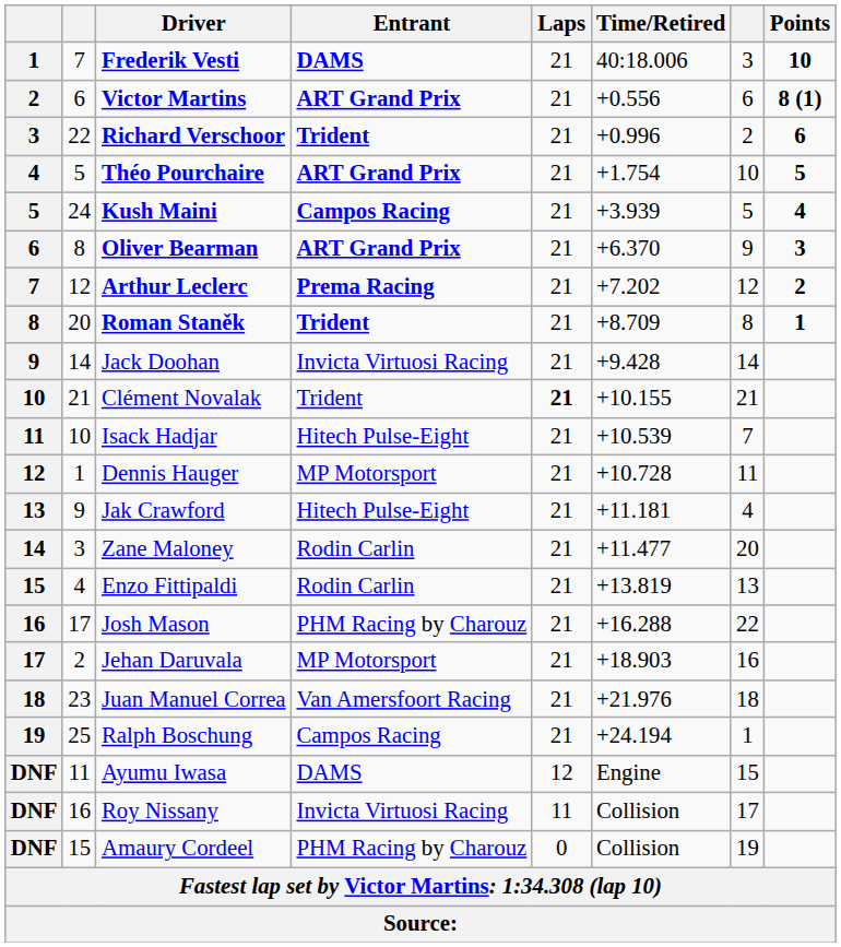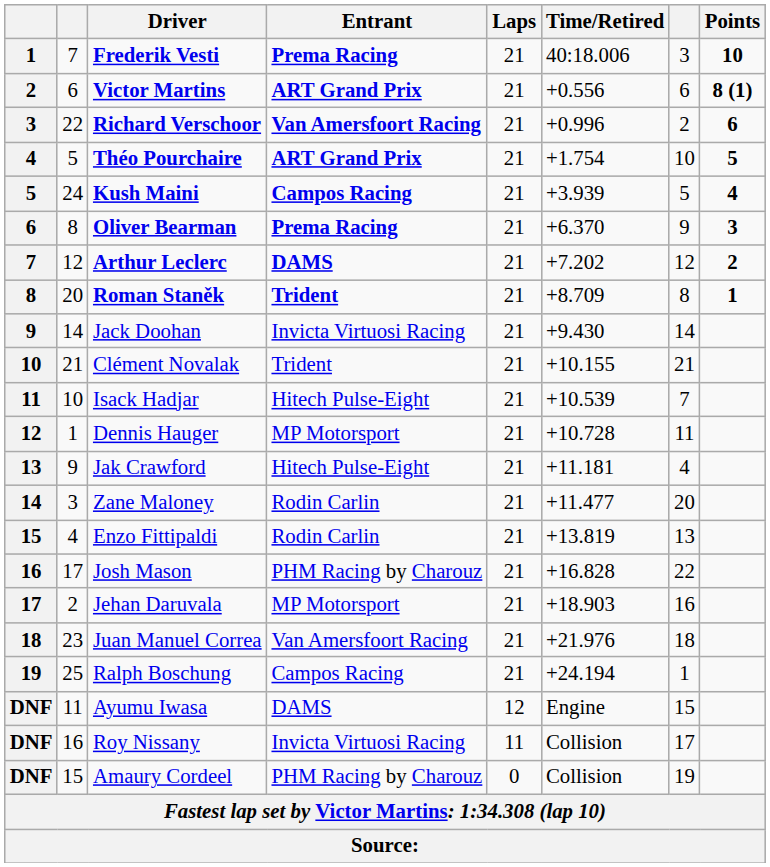 <table class="wikitable" style="font-size:85%">
 <tr>
 <th scope="col"></th>
 <th scope="col"></th>
 <th scope="col">Driver</th>
 <th scope="col">Entrant</th>
 <th scope="col">Laps</th>
 <th scope="col">Time/Retired</th>
 <th scope="col"></th>
 <th scope="col">Points</th>
 </tr>
 <tr>
 <th>1</th>
 <td align="center">7</td>
 <td> <strong><a href='#'>Frederik Vesti</a></strong></td>
-<td><strong><a href='#'>DAMS</a></strong></td>
+<td><strong><a href='#'>Prema Racing</a></strong></td>
 <td align="center">21</td>
 <td>40:18.006</td>
 <td align="center">3</td>
 <td align="center"><strong>10</strong></td>
 </tr>
 <tr>
 <th>2</th>
 <td align="center">6</td>
 <td> <strong><a href='#'>Victor Martins</a></strong></td>
 <td><strong><a href='#'>ART Grand Prix</a></strong></td>
 <td align="center">21</td>
 <td>+0.556</td>
 <td align="center">6</td>
 <td align="center"><strong>8 (1)</strong></td>
 </tr>
 <tr>
 <th>3</th>
 <td align="center">22</td>
 <td> <strong><a href='#'>Richard Verschoor</a></strong></td>
-<td><strong><a href='#'>Trident</a></strong></td>
+<td><strong><a href='#'>Van Amersfoort Racing</a></strong></td>
 <td align="center">21</td>
 <td>+0.996</td>
 <td align="center">2</td>
 <td align="center"><strong>6</strong></td>
 </tr>
 <tr>
 <th>4</th>
 <td align="center">5</td>
 <td> <strong><a href='#'>Théo Pourchaire</a></strong></td>
 <td><strong><a href='#'>ART Grand Prix</a></strong></td>
 <td align="center">21</td>
 <td>+1.754</td>
 <td align="center">10</td>
 <td align="center"><strong>5</strong></td>
 </tr>
 <tr>
 <th>5</th>
 <td align="center">24</td>
 <td> <strong><a href='#'>Kush Maini</a></strong></td>
 <td><strong><a href='#'>Campos Racing</a></strong></td>
 <td align="center">21</td>
 <td>+3.939</td>
 <td align="center">5</td>
 <td align="center"><strong>4</strong></td>
 </tr>
 <tr>
 <th>6</th>
 <td align="center">8</td>
 <td> <strong><a href='#'>Oliver Bearman</a></strong></td>
-<td><strong><a href='#'>ART Grand Prix</a></strong></td>
+<td><strong><a href='#'>Prema Racing</a></strong></td>
 <td align="center">21</td>
 <td>+6.370</td>
 <td align="center">9</td>
 <td align="center"><strong>3</strong></td>
 </tr>
 <tr>
 <th>7</th>
 <td align="center">12</td>
 <td> <strong><a href='#'>Arthur Leclerc</a></strong></td>
-<td><strong><a href='#'>Prema Racing</a></strong></td>
+<td><strong><a href='#'>DAMS</a></strong></td>
 <td align="center">21</td>
 <td>+7.202</td>
 <td align="center">12</td>
 <td align="center"><strong>2</strong></td>
 </tr>
 <tr>
 <th>8</th>
 <td align="center">20</td>
 <td> <strong><a href='#'>Roman Staněk</a></strong></td>
 <td><strong><a href='#'>Trident</a></strong></td>
 <td align="center">21</td>
 <td>+8.709</td>
 <td align="center">8</td>
 <td align="center"><strong>1</strong></td>
 </tr>
 <tr>
 <th>9</th>
 <td align="center">14</td>
 <td> <a href='#'>Jack Doohan</a></td>
 <td><a href='#'>Invicta Virtuosi Racing</a></td>
 <td align="center">21</td>
-<td>+9.428</td>
+<td>+9.430</td>
 <td align="center">14</td>
 <td align="center"></td>
 </tr>
 <tr>
 <th>10</th>
 <td align="center">21</td>
 <td> <a href='#'>Clément Novalak</a></td>
 <td><a href='#'>Trident</a></td>
-<td align="center"><strong>21</strong></td>
+<td align="center">21</td>
 <td>+10.155</td>
 <td align="center">21</td>
 <td align="center"></td>
 </tr>
 <tr>
 <th>11</th>
 <td align="center">10</td>
 <td> <a href='#'>Isack Hadjar</a></td>
 <td><a href='#'>Hitech Pulse-Eight</a></td>
 <td align="center">21</td>
 <td>+10.539</td>
 <td align="center">7</td>
 <td align="center"></td>
 </tr>
 <tr>
 <th>12</th>
 <td align="center">1</td>
 <td> <a href='#'>Dennis Hauger</a></td>
 <td><a href='#'>MP Motorsport</a></td>
 <td align="center">21</td>
 <td>+10.728</td>
 <td align="center">11</td>
 <td align="center"></td>
 </tr>
 <tr>
 <th>13</th>
 <td align="center">9</td>
 <td> <a href='#'>Jak Crawford</a></td>
 <td><a href='#'>Hitech Pulse-Eight</a></td>
 <td align="center">21</td>
 <td>+11.181</td>
 <td align="center">4</td>
 <td align="center"></td>
 </tr>
 <tr>
 <th>14</th>
 <td align="center">3</td>
 <td> <a href='#'>Zane Maloney</a></td>
 <td><a href='#'>Rodin Carlin</a></td>
 <td align="center">21</td>
 <td>+11.477</td>
 <td align="center">20</td>
 <td align="center"></td>
 </tr>
 <tr>
 <th>15</th>
 <td align="center">4</td>
 <td> <a href='#'>Enzo Fittipaldi</a></td>
 <td><a href='#'>Rodin Carlin</a></td>
 <td align="center">21</td>
 <td>+13.819</td>
 <td align="center">13</td>
 <td align="center"></td>
 </tr>
 <tr>
 <th>16</th>
 <td align="center">17</td>
 <td> <a href='#'>Josh Mason</a></td>
 <td><a href='#'>PHM Racing</a> by <a href='#'>Charouz</a></td>
 <td align="center">21</td>
-<td>+16.288</td>
+<td>+16.828</td>
 <td align="center">22</td>
 <td align="center"></td>
 </tr>
 <tr>
 <th>17</th>
 <td align="center">2</td>
 <td> <a href='#'>Jehan Daruvala</a></td>
 <td><a href='#'>MP Motorsport</a></td>
 <td align="center">21</td>
 <td>+18.903</td>
 <td align="center">16</td>
 <td align="center"></td>
 </tr>
 <tr>
 <th>18</th>
 <td align="center">23</td>
 <td> <a href='#'>Juan Manuel Correa</a></td>
 <td><a href='#'>Van Amersfoort Racing</a></td>
 <td align="center">21</td>
 <td>+21.976</td>
 <td align="center">18</td>
 <td align="center"></td>
 </tr>
 <tr>
 <th>19</th>
 <td align="center">25</td>
 <td> <a href='#'>Ralph Boschung</a></td>
 <td><a href='#'>Campos Racing</a></td>
 <td align="center">21</td>
 <td>+24.194</td>
 <td align="center">1</td>
 <td align="center"></td>
 </tr>
 <tr>
 <th>DNF</th>
 <td align="center">11</td>
 <td> <a href='#'>Ayumu Iwasa</a></td>
 <td><a href='#'>DAMS</a></td>
 <td align="center">12</td>
 <td>Engine</td>
 <td align="center">15</td>
 <td align="center"></td>
 </tr>
 <tr>
 <th>DNF</th>
 <td align="center">16</td>
 <td> <a href='#'>Roy Nissany</a></td>
 <td><a href='#'>Invicta Virtuosi Racing</a></td>
 <td align="center">11</td>
 <td>Collision</td>
 <td align="center">17</td>
 <td align="center"></td>
 </tr>
 <tr>
 <th>DNF</th>
 <td align="center">15</td>
 <td> <a href='#'>Amaury Cordeel</a></td>
 <td><a href='#'>PHM Racing</a> by <a href='#'>Charouz</a></td>
 <td align="center">0</td>
 <td>Collision</td>
 <td align="center">19</td>
 <td align="center"></td>
 </tr>
 <tr>
 <th colspan="8"><em>Fastest lap set by</em> <strong> <a href='#'>Victor Martins</a><strong><em>: 1:34.308 (lap 10)<em></th>
 </tr>
 <tr>
 <th colspan="8">Source:</th>
 </tr>
 </table>
